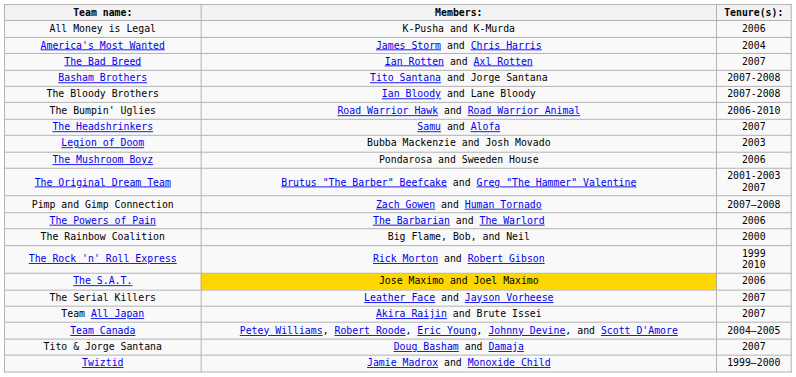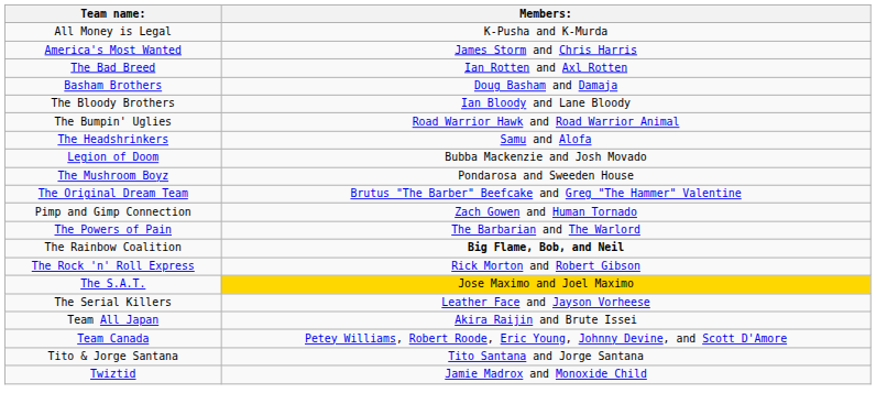 <table style="font-size: 85%; text-align: center;" class="sortable wikitable" width="70%">
 <tr>
 <th width="25%">Team name:</th>
 <th>Members:</th>
-<th>Tenure(s):</th>
 </tr>
 <tr>
 <td>All Money is Legal</td>
 <td>K-Pusha and K-Murda</td>
-<td>2006</td>
 </tr>
 <tr>
 <td><a href='#'>America's Most Wanted</a></td>
 <td><a href='#'>James Storm</a> and <a href='#'>Chris Harris</a></td>
-<td>2004</td>
 </tr>
 <tr>
 <td><a href='#'>The Bad Breed</a></td>
 <td><a href='#'>Ian Rotten</a> and <a href='#'>Axl Rotten</a></td>
-<td>2007</td>
 </tr>
 <tr>
 <td><a href='#'>Basham Brothers</a></td>
-<td><a href='#'>Tito Santana</a> and Jorge Santana</td>
-<td>2007-2008</td>
+<td><a href='#'>Doug Basham</a> and <a href='#'>Damaja</a></td>
 </tr>
 <tr>
 <td>The Bloody Brothers</td>
 <td><a href='#'>Ian Bloody</a> and Lane Bloody</td>
-<td>2007-2008</td>
 </tr>
 <tr>
 <td>The Bumpin' Uglies</td>
 <td><a href='#'>Road Warrior Hawk</a> and <a href='#'>Road Warrior Animal</a></td>
-<td>2006-2010</td>
 </tr>
 <tr>
 <td><a href='#'>The Headshrinkers</a></td>
 <td><a href='#'>Samu</a> and <a href='#'>Alofa</a></td>
-<td>2007</td>
 </tr>
 <tr>
 <td><a href='#'>Legion of Doom</a></td>
 <td>Bubba Mackenzie and Josh Movado</td>
-<td>2003</td>
 </tr>
 <tr>
 <td><a href='#'>The Mushroom Boyz</a></td>
 <td>Pondarosa and Sweeden House</td>
-<td>2006</td>
 </tr>
 <tr>
 <td><a href='#'>The Original Dream Team</a></td>
 <td><a href='#'>Brutus "The Barber" Beefcake</a> and <a href='#'>Greg "The Hammer" Valentine</a></td>
-<td>2001-2003<br>2007</td>
 </tr>
 <tr>
 <td>Pimp and Gimp Connection</td>
 <td><a href='#'>Zach Gowen</a> and <a href='#'>Human Tornado</a></td>
-<td>2007–2008</td>
 </tr>
 <tr>
 <td><a href='#'>The Powers of Pain</a></td>
 <td><a href='#'>The Barbarian</a> and <a href='#'>The Warlord</a></td>
-<td>2006</td>
 </tr>
 <tr>
 <td>The Rainbow Coalition</td>
-<td>Big Flame, Bob, and Neil</td>
-<td>2000</td>
+<td><strong>Big Flame, Bob, and Neil</strong></td>
 </tr>
 <tr>
 <td><a href='#'>The Rock 'n' Roll Express</a></td>
 <td><a href='#'>Rick Morton</a> and <a href='#'>Robert Gibson</a></td>
-<td>1999<br>2010</td>
 </tr>
 <tr>
 <td><a href='#'>The S.A.T.</a></td>
 <td style="background: gold;">Jose Maximo and Joel Maximo</td>
-<td>2006</td>
 </tr>
 <tr>
 <td>The Serial Killers</td>
 <td><a href='#'>Leather Face</a> and <a href='#'>Jayson Vorheese</a></td>
-<td>2007</td>
 </tr>
 <tr>
 <td>Team <a href='#'>All Japan</a></td>
 <td><a href='#'>Akira Raijin</a> and Brute Issei</td>
-<td>2007</td>
 </tr>
 <tr>
 <td><a href='#'>Team Canada</a></td>
 <td><a href='#'>Petey Williams</a>, <a href='#'>Robert Roode</a>, <a href='#'>Eric Young</a>, <a href='#'>Johnny Devine</a>, and <a href='#'>Scott D'Amore</a></td>
-<td>2004–2005</td>
 </tr>
 <tr>
 <td>Tito & Jorge Santana</td>
-<td><a href='#'>Doug Basham</a> and <a href='#'>Damaja</a></td>
-<td>2007</td>
+<td><a href='#'>Tito Santana</a> and Jorge Santana</td>
 </tr>
 <tr>
 <td><a href='#'>Twiztid</a></td>
 <td><a href='#'>Jamie Madrox</a> and <a href='#'>Monoxide Child</a></td>
-<td>1999–2000</td>
 </tr>
 </table>
